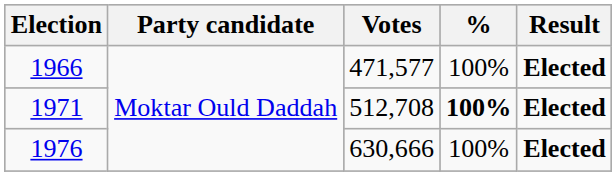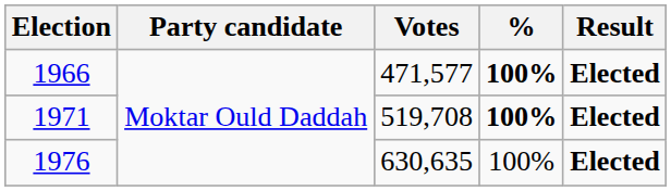 <table class=wikitable style=text-align:center>
 <tr>
 <th>Election</th>
 <th>Party candidate</th>
 <th>Votes</th>
 <th>%</th>
 <th>Result</th>
 </tr>
 <tr>
 <td><a href='#'>1966</a></td>
 <td rowspan=3><a href='#'>Moktar Ould Daddah</a></td>
 <td>471,577</td>
-<td>100%</td>
+<td><strong>100%</strong></td>
 <td><strong>Elected</strong> </td>
 </tr>
 <tr>
 <td><a href='#'>1971</a></td>
-<td>512,708</td>
+<td>519,708</td>
 <td><strong>100%</strong></td>
 <td><strong>Elected</strong> </td>
 </tr>
 <tr>
 <td><a href='#'>1976</a></td>
-<td>630,666</td>
+<td>630,635</td>
 <td>100%</td>
 <td><strong>Elected</strong> </td>
 </tr>
 </table>
